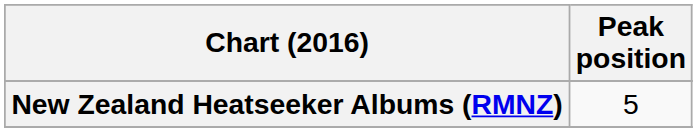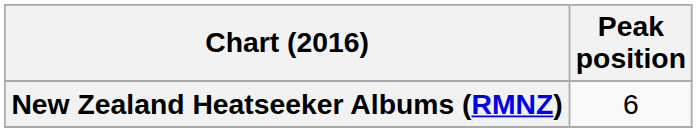 <table class="wikitable sortable plainrowheaders" style="text-align:center">
 <tr>
 <th scope="col">Chart (2016)</th>
 <th scope="col">Peak<br> position</th>
 </tr>
 <tr>
 </tr>
 <tr>
 </tr>
 <tr>
 </tr>
 <tr>
 </tr>
 <tr>
 </tr>
 <tr>
 <th scope="row">New Zealand Heatseeker Albums (<a href='#'>RMNZ</a>)</th>
-<td>5</td>
+<td>6</td>
 </tr>
 <tr>
 </tr>
 <tr>
 </tr>
 <tr>
 </tr>
 </table>
